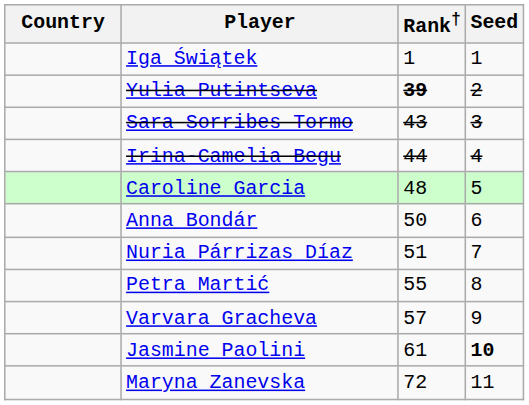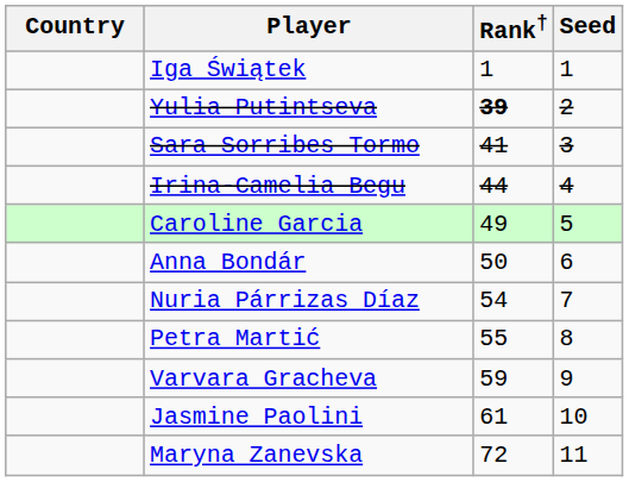 <table class="wikitable" border="1">
 <tr>
 <th width="70">Country</th>
 <th width="175">Player</th>
 <th>Rank<sup>†</sup></th>
 <th>Seed</th>
 </tr>
 <tr>
 <td></td>
 <td><a href='#'>Iga Świątek</a></td>
 <td>1</td>
 <td>1</td>
 </tr>
 <tr>
 <td><s></s></td>
 <td><s><a href='#'>Yulia Putintseva</a></s></td>
 <td><strong><s>39</s></strong></td>
 <td><s>2</s></td>
 </tr>
 <tr>
 <td><s></s></td>
 <td><s><a href='#'>Sara Sorribes Tormo</a></s></td>
-<td><s>43</s></td>
+<td><s>41</s></td>
 <td><s>3</s></td>
 </tr>
 <tr>
 <td><s></s></td>
 <td><s><a href='#'>Irina-Camelia Begu</a></s></td>
 <td><s>44</s></td>
 <td><s>4</s></td>
 </tr>
 <tr style="background:#cfc;">
 <td></td>
 <td><a href='#'>Caroline Garcia</a></td>
-<td>48</td>
+<td>49</td>
 <td>5</td>
 </tr>
 <tr>
 <td></td>
 <td><a href='#'>Anna Bondár</a></td>
 <td>50</td>
 <td>6</td>
 </tr>
 <tr>
 <td></td>
 <td><a href='#'>Nuria Párrizas Díaz</a></td>
-<td>51</td>
+<td>54</td>
 <td>7</td>
 </tr>
 <tr>
 <td></td>
 <td><a href='#'>Petra Martić</a></td>
 <td>55</td>
 <td>8</td>
 </tr>
 <tr>
 <td></td>
 <td><a href='#'>Varvara Gracheva</a></td>
-<td>57</td>
+<td>59</td>
 <td>9</td>
 </tr>
 <tr>
 <td></td>
 <td><a href='#'>Jasmine Paolini</a></td>
 <td>61</td>
-<td><strong>10</strong></td>
+<td>10</td>
 </tr>
 <tr>
 <td></td>
 <td><a href='#'>Maryna Zanevska</a></td>
 <td>72</td>
 <td>11</td>
 </tr>
 </table>
